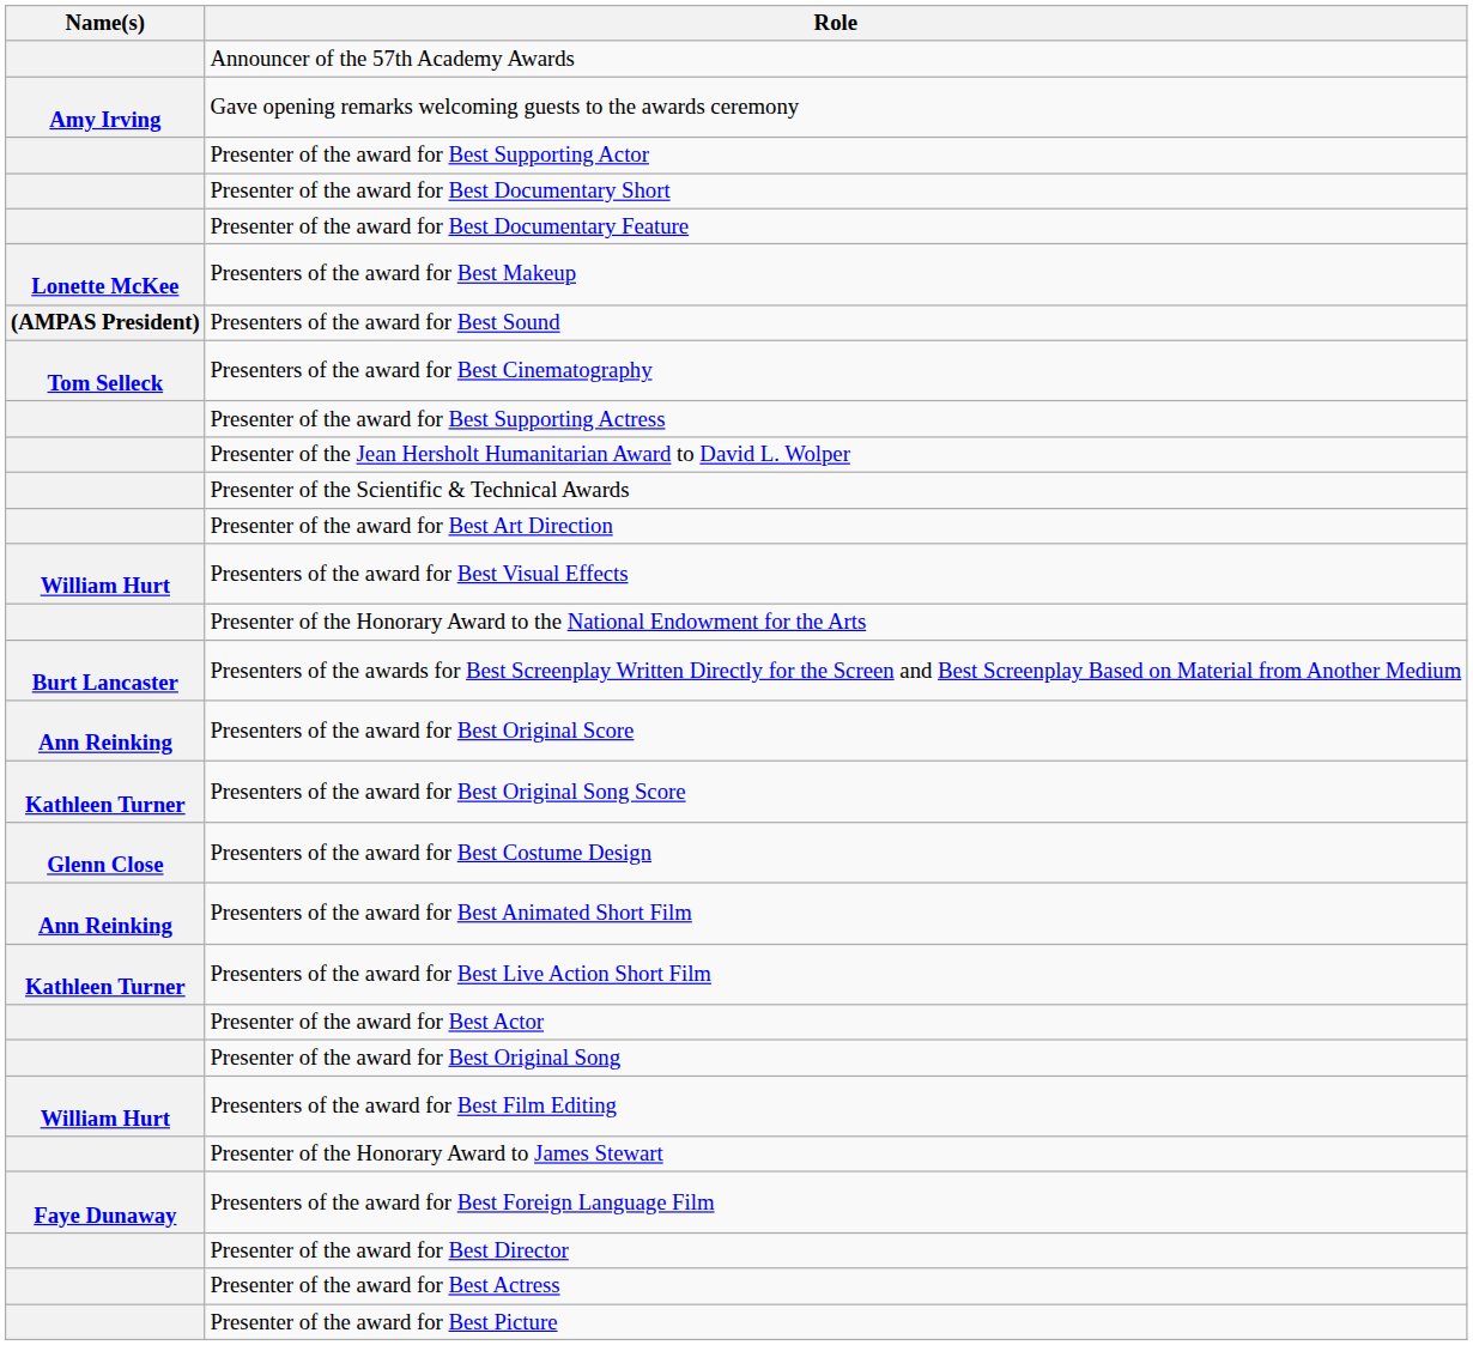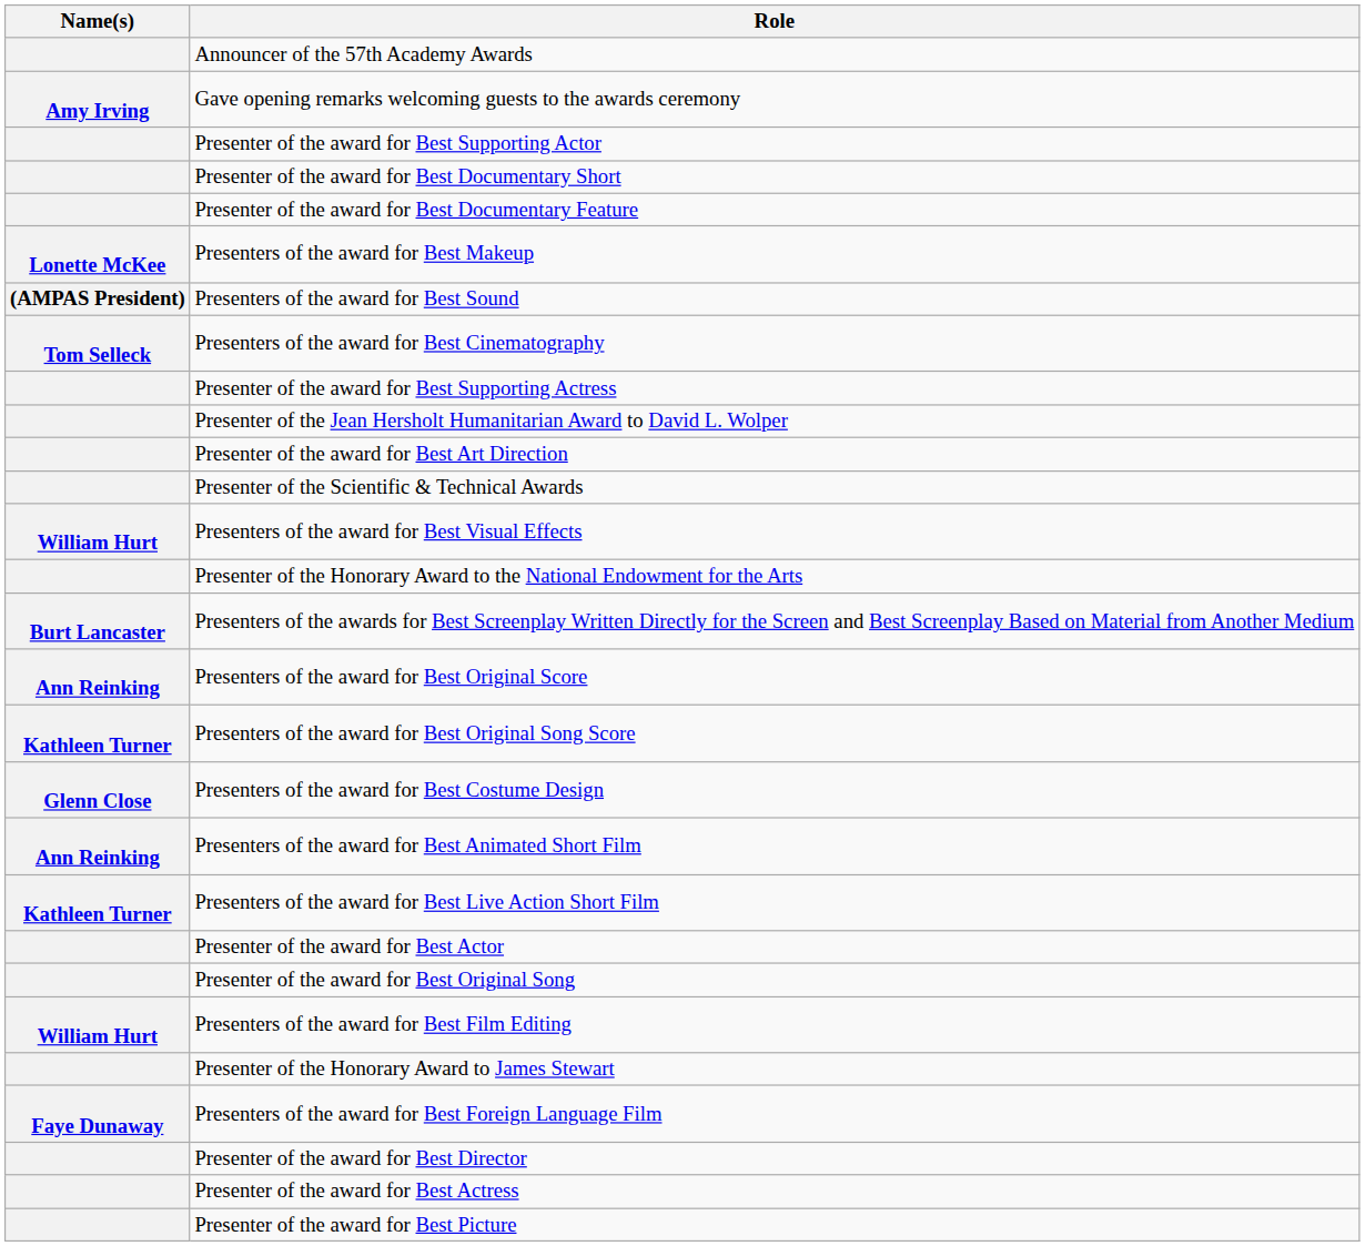 <table class="wikitable plainrowheaders sortable">
 <tr>
 <th scope="col">Name(s)</th>
 <th scope="col" class="unsortable">Role</th>
 </tr>
 <tr>
 <th scope="row"></th>
 <td>Announcer of the 57th Academy Awards</td>
 </tr>
 <tr>
 <th scope="row"><br><a href='#'>Amy Irving</a></th>
 <td>Gave opening remarks welcoming guests to the awards ceremony</td>
 </tr>
 <tr>
 <th scope="row"></th>
 <td>Presenter of the award for <a href='#'>Best Supporting Actor</a></td>
 </tr>
 <tr>
 <th scope="row"></th>
 <td>Presenter of the award for <a href='#'>Best Documentary Short</a></td>
 </tr>
 <tr>
 <th scope="row"></th>
 <td>Presenter of the award for <a href='#'>Best Documentary Feature</a></td>
 </tr>
 <tr>
 <th scope="row"><br><a href='#'>Lonette McKee</a></th>
 <td>Presenters of the award for <a href='#'>Best Makeup</a></td>
 </tr>
 <tr>
 <th scope="row"> (AMPAS President)</th>
 <td>Presenters of the award for <a href='#'>Best Sound</a></td>
 </tr>
 <tr>
 <th scope="row"><br><a href='#'>Tom Selleck</a></th>
 <td>Presenters of the award for <a href='#'>Best Cinematography</a></td>
 </tr>
 <tr>
 <th scope="row"></th>
 <td>Presenter of the award for <a href='#'>Best Supporting Actress</a></td>
 </tr>
 <tr>
 <th scope="row"></th>
 <td>Presenter of the <a href='#'>Jean Hersholt Humanitarian Award</a> to <a href='#'>David L. Wolper</a></td>
 </tr>
 <tr>
 <th scope="row"></th>
-<td>Presenter of the Scientific & Technical Awards</td>
+<td>Presenter of the award for <a href='#'>Best Art Direction</a></td>
 </tr>
 <tr>
 <th scope="row"></th>
-<td>Presenter of the award for <a href='#'>Best Art Direction</a></td>
+<td>Presenter of the Scientific & Technical Awards</td>
 </tr>
 <tr>
 <th scope="row"><br><a href='#'>William Hurt</a></th>
 <td>Presenters of the award for <a href='#'>Best Visual Effects</a></td>
 </tr>
 <tr>
 <th scope="row"></th>
 <td>Presenter of the Honorary Award to the <a href='#'>National Endowment for the Arts</a></td>
 </tr>
 <tr>
 <th scope="row"><br><a href='#'>Burt Lancaster</a></th>
 <td>Presenters of the awards for <a href='#'>Best Screenplay Written Directly for the Screen</a> and <a href='#'>Best Screenplay Based on Material from Another Medium</a></td>
 </tr>
 <tr>
 <th scope="row"><br><a href='#'>Ann Reinking</a></th>
 <td>Presenters of the award for <a href='#'>Best Original Score</a></td>
 </tr>
 <tr>
 <th scope="row"><br><a href='#'>Kathleen Turner</a></th>
 <td>Presenters of the award for <a href='#'>Best Original Song Score</a></td>
 </tr>
 <tr>
 <th scope="row"><br><a href='#'>Glenn Close</a></th>
 <td>Presenters of the award for <a href='#'>Best Costume Design</a></td>
 </tr>
 <tr>
 <th scope="row"><br><a href='#'>Ann Reinking</a></th>
 <td>Presenters of the award for <a href='#'>Best Animated Short Film</a></td>
 </tr>
 <tr>
 <th scope="row"><br><a href='#'>Kathleen Turner</a></th>
 <td>Presenters of the award for <a href='#'>Best Live Action Short Film</a></td>
 </tr>
 <tr>
 <th scope="row"></th>
 <td>Presenter of the award for <a href='#'>Best Actor</a></td>
 </tr>
 <tr>
 <th scope="row"></th>
 <td>Presenter of the award for <a href='#'>Best Original Song</a></td>
 </tr>
 <tr>
 <th scope="row"><br><a href='#'>William Hurt</a></th>
 <td>Presenters of the award for <a href='#'>Best Film Editing</a></td>
 </tr>
 <tr>
 <th scope="row"></th>
 <td>Presenter of the Honorary Award to <a href='#'>James Stewart</a></td>
 </tr>
 <tr>
 <th scope="row"><br><a href='#'>Faye Dunaway</a></th>
 <td>Presenters of the award for <a href='#'>Best Foreign Language Film</a></td>
 </tr>
 <tr>
 <th scope="row"></th>
 <td>Presenter of the award for <a href='#'>Best Director</a></td>
 </tr>
 <tr>
 <th scope="row"></th>
 <td>Presenter of the award for <a href='#'>Best Actress</a></td>
 </tr>
 <tr>
 <th scope="row"></th>
 <td>Presenter of the award for <a href='#'>Best Picture</a></td>
 </tr>
 </table>
